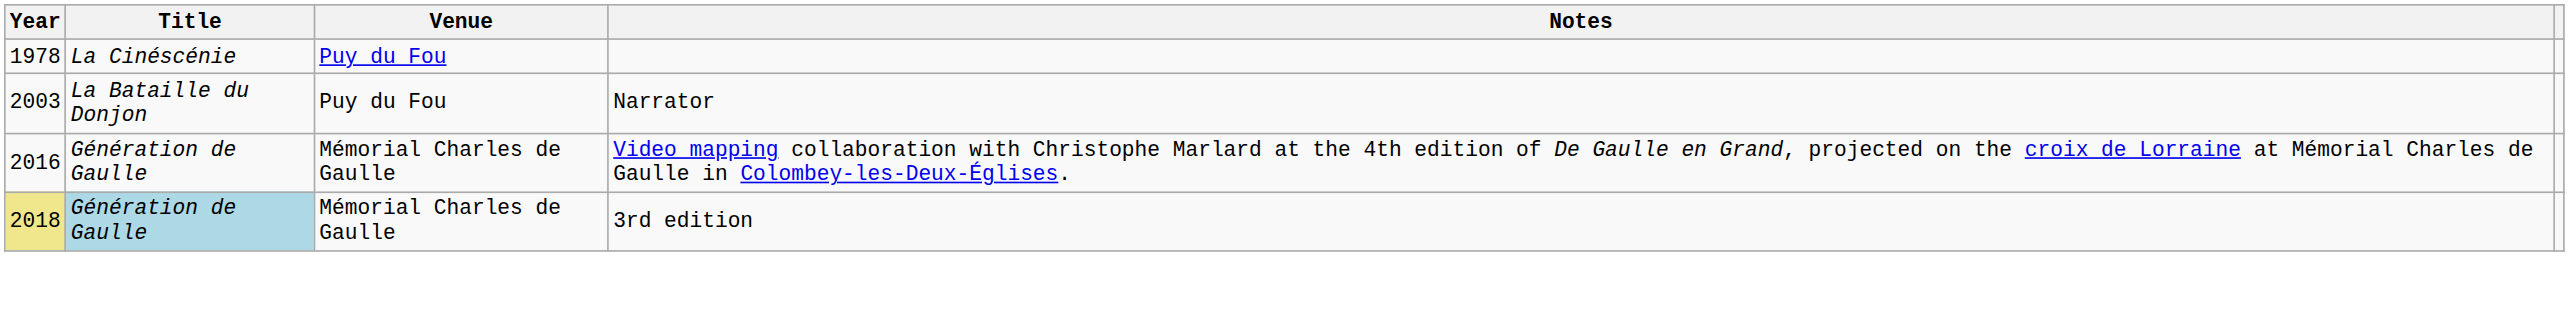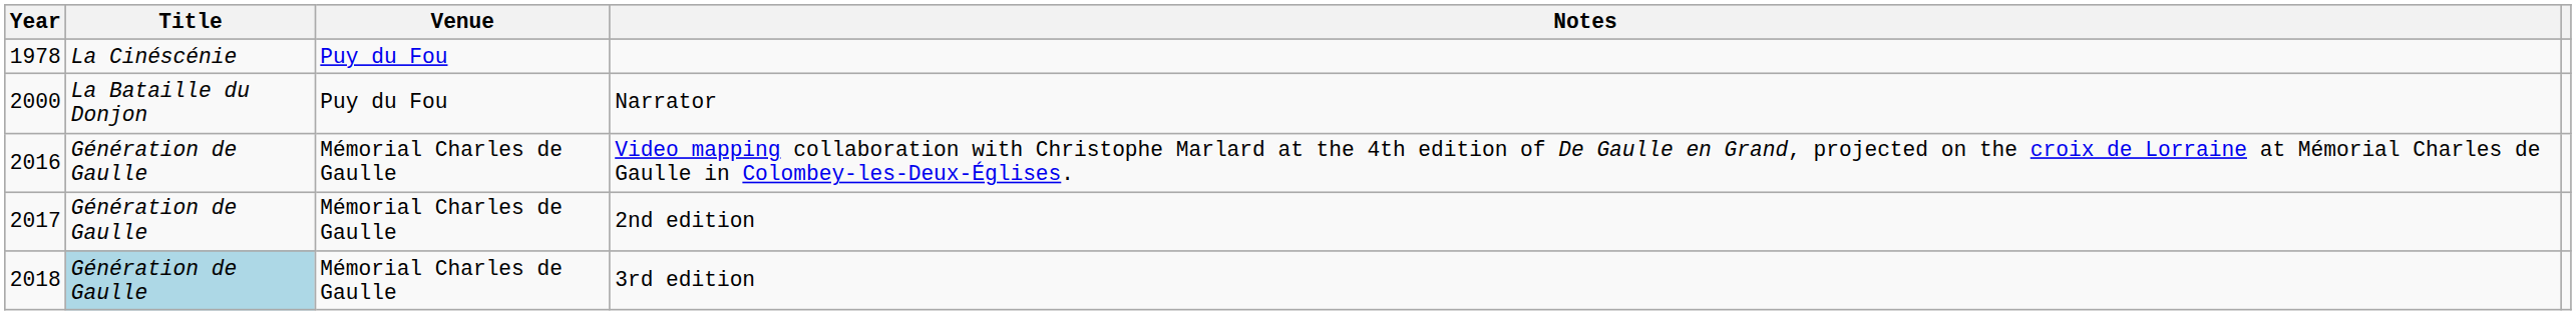 <table class="wikitable sortable plainrowheaders">
 <tr>
 <th scope="col">Year</th>
 <th scope="col">Title</th>
 <th scope="col">Venue</th>
 <th scope="col" class="unsortable">Notes</th>
 <th scope="col" class="unsortable"></th>
 </tr>
 <tr>
 <td>1978</td>
 <td><em>La Cinéscénie</em></td>
 <td><a href='#'>Puy du Fou</a></td>
 <td></td>
 <td style="text-align:center;"></td>
 </tr>
 <tr>
-<td>2003</td>
+<td>2000</td>
 <td><em>La Bataille du Donjon</em></td>
 <td>Puy du Fou</td>
 <td>Narrator</td>
 <td style="text-align:center;"></td>
 </tr>
 <tr>
 <td>2016</td>
 <td><em>Génération de Gaulle</em></td>
 <td>Mémorial Charles de Gaulle</td>
 <td><a href='#'>Video mapping</a> collaboration with Christophe Marlard at the 4th edition of <em>De Gaulle en Grand</em>, projected on the <a href='#'>croix de Lorraine</a> at Mémorial Charles de Gaulle in <a href='#'>Colombey-les-Deux-Églises</a>.</td>
 <td style="text-align:center;"></td>
 </tr>
 <tr>
-<td style="background: khaki;">2018</td>
+<td>2017</td>
+<td><em>Génération de Gaulle</em></td>
+<td>Mémorial Charles de Gaulle</td>
+<td>2nd edition</td>
+<td style="text-align:center;"></td>
+</tr>
+<tr>
+<td>2018</td>
 <td style="background: lightblue;"><em>Génération de Gaulle</em></td>
 <td>Mémorial Charles de Gaulle</td>
 <td>3rd edition</td>
 <td style="text-align:center;"></td>
 </tr>
 </table>
